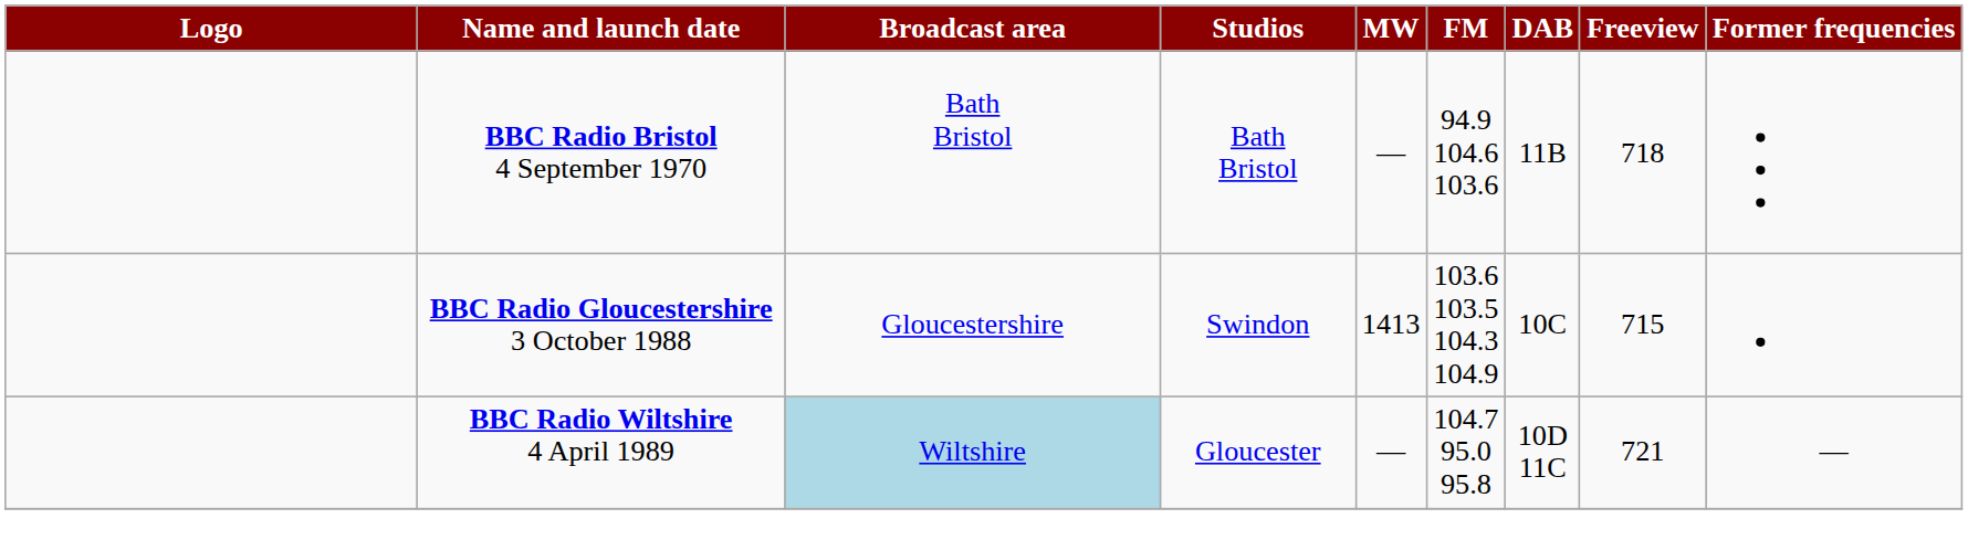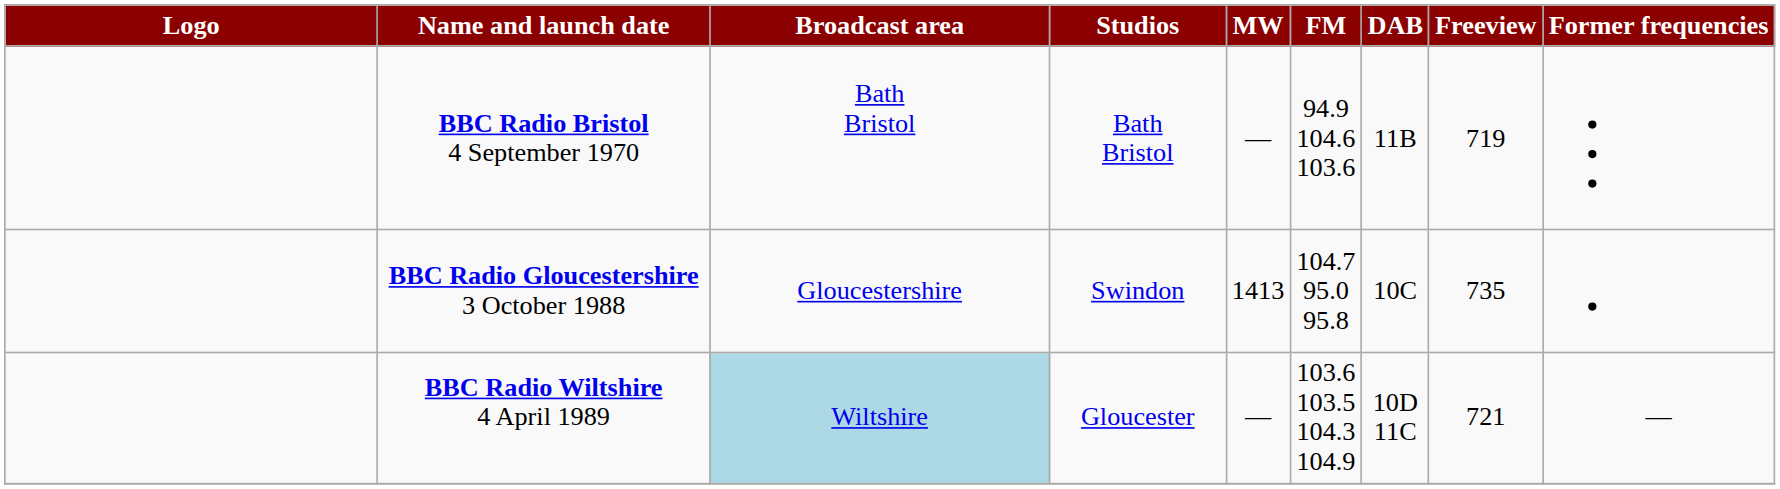 <table class="wikitable" style="text-align: center;">
 <tr>
 <th style="color:white; background-color: #8B0000" width="220pt">Logo</th>
 <th style="color:white; background-color: #8B0000" width="195pt">Name and launch date</th>
 <th style="color:white; background-color: #8B0000" width="200pt">Broadcast area</th>
 <th style="color:white; background-color: #8B0000" width="100pt">Studios</th>
 <th style="color:white; background-color: #8B0000">MW<br></th>
 <th style="color:white; background-color: #8B0000">FM<br></th>
 <th style="color:white; background-color: #8B0000">DAB</th>
 <th style="color:white; background-color: #8B0000">Freeview</th>
 <th style="color:white; background-color: #8B0000">Former frequencies</th>
 </tr>
 <tr>
 <td></td>
 <td><strong><a href='#'>BBC Radio Bristol</a></strong><br>4 September 1970</td>
 <td><a href='#'>Bath</a><br><a href='#'>Bristol</a><br><br><br></td>
 <td><a href='#'>Bath</a><br><a href='#'>Bristol</a></td>
 <td>—</td>
 <td>94.9<br>104.6<br>103.6</td>
 <td>11B</td>
-<td>718</td>
+<td>719</td>
 <td><br><ul><li></li><li></li><li></li></ul></td>
 </tr>
 <tr>
 <td></td>
 <td><strong><a href='#'>BBC Radio Gloucestershire</a></strong><br>3 October 1988</td>
 <td><a href='#'>Gloucestershire</a></td>
 <td><a href='#'>Swindon</a></td>
 <td>1413</td>
-<td>103.6<br>103.5<br>104.3<br>104.9</td>
+<td>104.7<br>95.0<br>95.8</td>
 <td>10C</td>
-<td>715</td>
+<td>735</td>
 <td><br><ul><li></li></ul></td>
 </tr>
 <tr>
 <td></td>
 <td><strong><a href='#'>BBC Radio Wiltshire</a></strong><br>4 April 1989<br><br></td>
 <td style="background: lightblue;"><a href='#'>Wiltshire</a></td>
 <td><a href='#'>Gloucester</a></td>
 <td>—</td>
-<td>104.7<br>95.0<br>95.8</td>
+<td>103.6<br>103.5<br>104.3<br>104.9</td>
 <td>10D<br>11C</td>
 <td>721</td>
 <td>—</td>
 </tr>
 <tr>
 </tr>
 </table>
